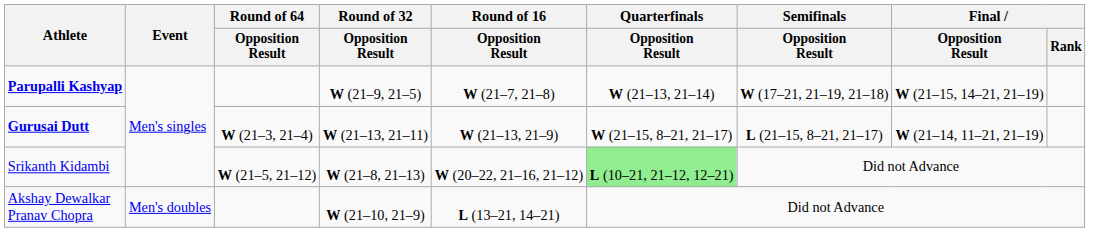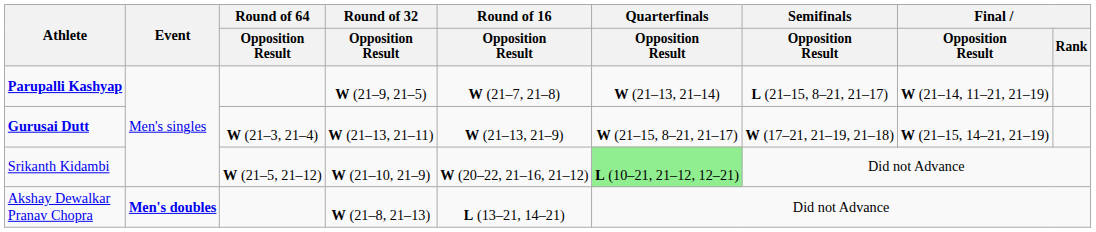 <table class=wikitable style="text-align:center; font-size:90%">
 <tr>
 <th rowspan=2>Athlete</th>
 <th rowspan=2>Event</th>
 <th>Round of 64</th>
 <th>Round of 32</th>
 <th>Round of 16</th>
 <th>Quarterfinals</th>
 <th>Semifinals</th>
 <th colspan=2>Final / </th>
 </tr>
 <tr style="font-size:95%">
 <th>Opposition<br>Result</th>
 <th>Opposition<br>Result</th>
 <th>Opposition<br>Result</th>
 <th>Opposition<br>Result</th>
 <th>Opposition<br>Result</th>
 <th>Opposition<br>Result</th>
 <th>Rank</th>
 </tr>
 <tr>
 <td align=left><strong><a href='#'>Parupalli Kashyap</a></strong></td>
 <td align=left rowspan="3"><a href='#'>Men's singles</a></td>
 <td></td>
 <td><br><strong>W</strong> (21–9, 21–5)</td>
 <td><br><strong>W</strong> (21–7, 21–8)</td>
 <td><br><strong>W</strong> (21–13, 21–14)</td>
-<td><br><strong>W</strong> (17–21, 21–19, 21–18)</td>
-<td><br><strong>W</strong> (21–15, 14–21, 21–19)</td>
+<td><br><strong>L</strong> (21–15, 8–21, 21–17)</td>
+<td><br><strong>W</strong> (21–14, 11–21, 21–19)</td>
 <td></td>
 </tr>
 <tr>
 <td align=left><strong><a href='#'>Gurusai Dutt</a></strong></td>
 <td><br><strong>W</strong> (21–3, 21–4)</td>
 <td><br><strong>W</strong> (21–13, 21–11)</td>
 <td><br><strong>W</strong> (21–13, 21–9)</td>
 <td><br><strong>W</strong> (21–15, 8–21, 21–17)</td>
-<td><br><strong>L</strong> (21–15, 8–21, 21–17)</td>
-<td><br><strong>W</strong> (21–14, 11–21, 21–19)</td>
+<td><br><strong>W</strong> (17–21, 21–19, 21–18)</td>
+<td><br><strong>W</strong> (21–15, 14–21, 21–19)</td>
 <td></td>
 </tr>
 <tr>
 <td align=left><a href='#'>Srikanth Kidambi</a></td>
 <td><br><strong>W</strong> (21–5, 21–12)</td>
-<td><br><strong>W</strong> (21–8, 21–13)</td>
+<td><br><strong>W</strong> (21–10, 21–9)</td>
 <td><br><strong>W</strong> (20–22, 21–16, 21–12)</td>
 <td style="background: lightgreen;"><br><strong>L</strong> (10–21, 21–12, 12–21)</td>
 <td colspan="3">Did not Advance</td>
 </tr>
 <tr>
 <td align=left><a href='#'>Akshay Dewalkar</a><br><a href='#'>Pranav Chopra</a></td>
-<td align=left><a href='#'>Men's doubles</a></td>
+<td align=left><strong><a href='#'>Men's doubles</a></strong></td>
 <td></td>
-<td><br><strong>W</strong> (21–10, 21–9)</td>
+<td><br><strong>W</strong> (21–8, 21–13)</td>
 <td><br><strong>L</strong> (13–21, 14–21)</td>
 <td colspan="4">Did not Advance</td>
 </tr>
 </table>
